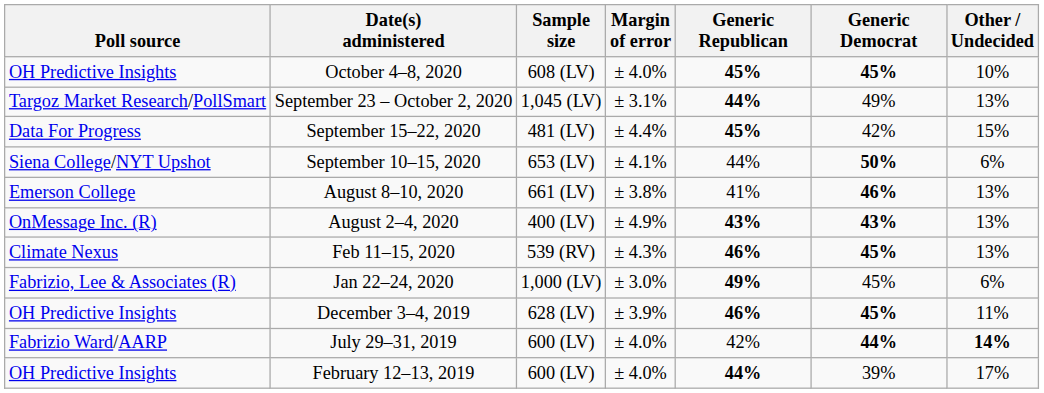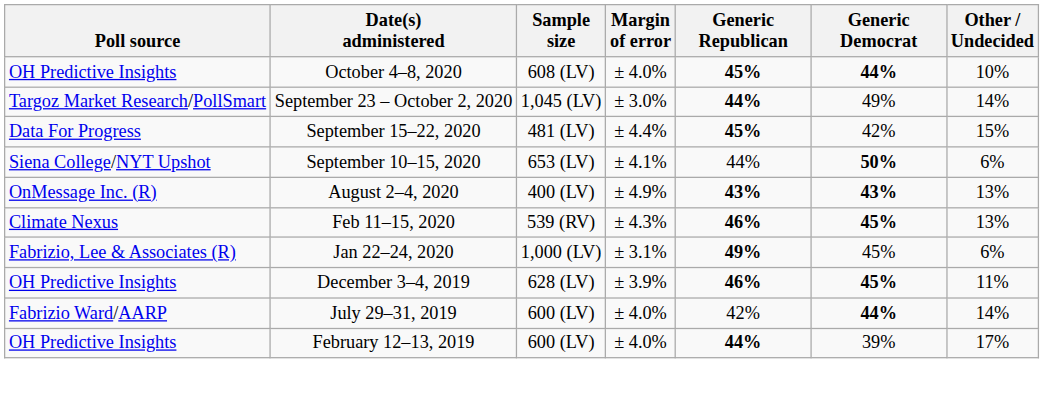 <table class="wikitable" style="font-size:90%;text-align:center;">
 <tr valign=bottom>
 <th>Poll source</th>
 <th>Date(s)<br>administered</th>
 <th>Sample<br>size</th>
 <th>Margin<br>of error</th>
 <th style="width:100px;">Generic<br>Republican</th>
 <th style="width:100px;">Generic<br>Democrat</th>
 <th>Other /<br>Undecided</th>
 </tr>
 <tr>
 <td style="text-align:left;"><a href='#'>OH Predictive Insights</a></td>
 <td>October 4–8, 2020</td>
 <td>608 (LV)</td>
 <td>± 4.0%</td>
 <td><strong>45%</strong></td>
-<td><strong>45%</strong></td>
+<td><strong>44%</strong></td>
 <td>10%</td>
 </tr>
 <tr>
 <td style="text-align:left;"><a href='#'>Targoz Market Research</a>/<a href='#'>PollSmart</a></td>
 <td>September 23 – October 2, 2020</td>
 <td>1,045 (LV)</td>
-<td>± 3.1%</td>
+<td>± 3.0%</td>
 <td><strong>44%</strong></td>
 <td>49%</td>
-<td>13%</td>
+<td>14%</td>
 </tr>
 <tr>
 <td style="text-align:left;"><a href='#'>Data For Progress</a></td>
 <td>September 15–22, 2020</td>
 <td>481 (LV)</td>
 <td>± 4.4%</td>
 <td><strong>45%</strong></td>
 <td>42%</td>
 <td>15%</td>
 </tr>
 <tr>
 <td style="text-align:left;"><a href='#'>Siena College</a>/<a href='#'>NYT Upshot</a></td>
 <td>September 10–15, 2020</td>
 <td>653 (LV)</td>
 <td>± 4.1%</td>
 <td>44%</td>
 <td><strong>50%</strong></td>
 <td>6%</td>
-</tr>
-<tr>
-<td style="text-align:left;"><a href='#'>Emerson College</a></td>
-<td>August 8–10, 2020</td>
-<td>661 (LV)</td>
-<td>± 3.8%</td>
-<td>41%</td>
-<td><strong>46%</strong></td>
-<td>13%</td>
 </tr>
 <tr>
 <td style="text-align:left;"><a href='#'>OnMessage Inc. (R)</a></td>
 <td>August 2–4, 2020</td>
 <td>400 (LV)</td>
 <td>± 4.9%</td>
 <td><strong>43%</strong></td>
 <td><strong>43%</strong></td>
 <td>13%</td>
 </tr>
 <tr>
 <td style="text-align:left;"><a href='#'>Climate Nexus</a></td>
 <td>Feb 11–15, 2020</td>
 <td>539 (RV)</td>
 <td>± 4.3%</td>
 <td><strong>46%</strong></td>
 <td><strong>45%</strong></td>
 <td>13%</td>
 </tr>
 <tr>
 <td style="text-align:left;"><a href='#'>Fabrizio, Lee & Associates (R)</a></td>
 <td>Jan 22–24, 2020</td>
 <td>1,000 (LV)</td>
-<td>± 3.0%</td>
+<td>± 3.1%</td>
 <td><strong>49%</strong></td>
 <td>45%</td>
 <td>6%</td>
 </tr>
 <tr>
 <td style="text-align:left;"><a href='#'>OH Predictive Insights</a></td>
 <td>December 3–4, 2019</td>
 <td>628 (LV)</td>
 <td>± 3.9%</td>
 <td><strong>46%</strong></td>
 <td><strong>45%</strong></td>
 <td>11%</td>
 </tr>
 <tr>
 <td style="text-align:left;"><a href='#'>Fabrizio Ward</a>/<a href='#'>AARP</a></td>
 <td>July 29–31, 2019</td>
 <td>600 (LV)</td>
 <td>± 4.0%</td>
 <td>42%</td>
 <td><strong>44%</strong></td>
-<td><strong>14%</strong></td>
+<td>14%</td>
 </tr>
 <tr>
 <td style="text-align:left;"><a href='#'>OH Predictive Insights</a></td>
 <td>February 12–13, 2019</td>
 <td>600 (LV)</td>
 <td>± 4.0%</td>
 <td><strong>44%</strong></td>
 <td>39%</td>
 <td>17%</td>
 </tr>
 </table>
